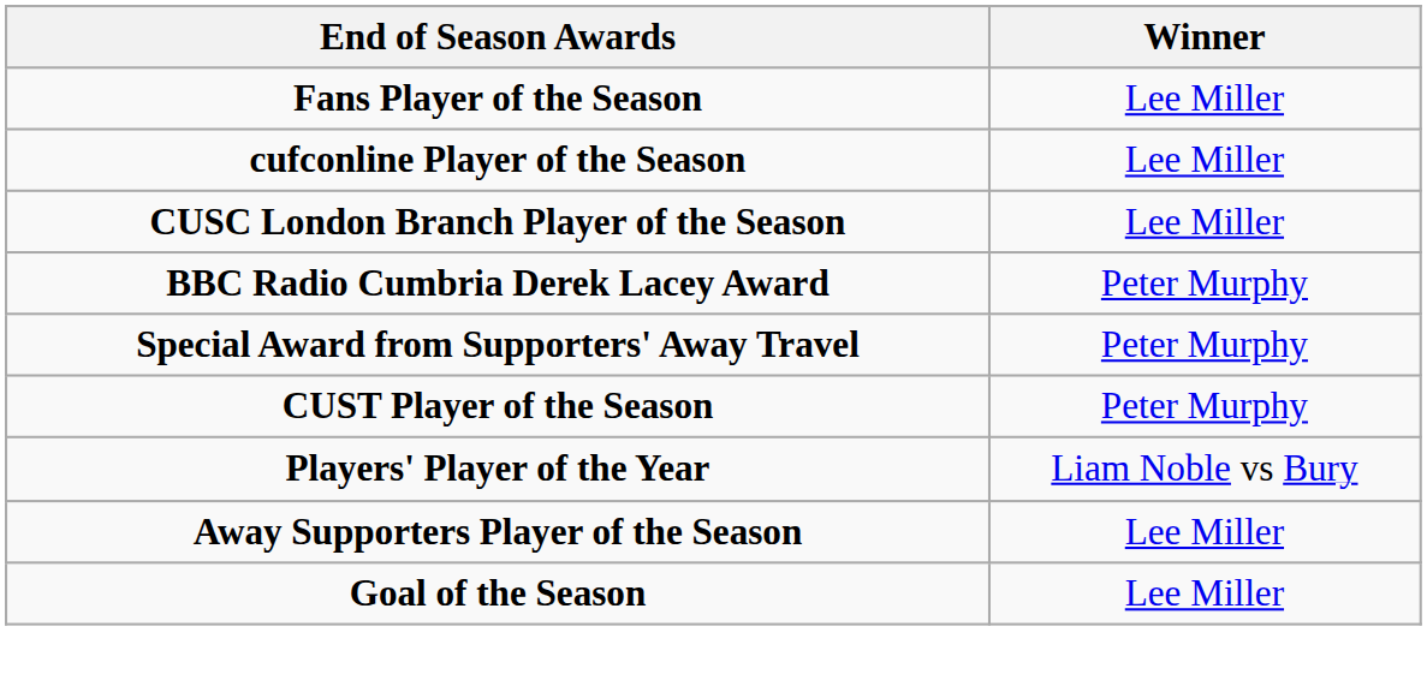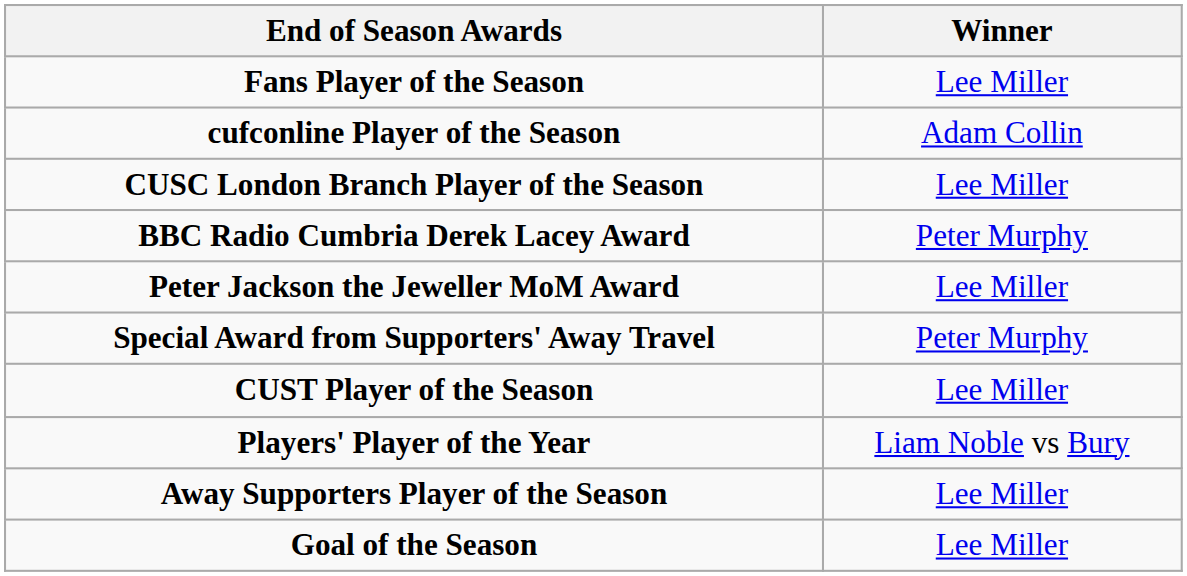 <table class="wikitable" style="text-align:center; font-size:95%;width:65%; text-align:left">
 <tr>
 <th><strong>End of Season Awards</strong></th>
 <th><strong>Winner</strong></th>
 </tr>
 <tr --->
 <td align="center"><strong>Fans Player of the Season</strong></td>
 <td align="center"><a href='#'>Lee Miller</a></td>
 </tr>
 <tr --->
 <td align="center"><strong>cufconline Player of the Season</strong></td>
-<td align="center"><a href='#'>Lee Miller</a></td>
+<td align="center"><a href='#'>Adam Collin</a></td>
 </tr>
 <tr --->
 <td align="center"><strong>CUSC London Branch Player of the Season</strong></td>
 <td align="center"><a href='#'>Lee Miller</a></td>
 </tr>
 <tr --->
 <td align="center"><strong>BBC Radio Cumbria Derek Lacey Award</strong></td>
 <td align="center"><a href='#'>Peter Murphy</a></td>
 </tr>
 <tr --->
+<td align="center"><strong>Peter Jackson the Jeweller MoM Award</strong></td>
+<td align="center"><a href='#'>Lee Miller</a></td>
+</tr>
+<tr --->
 <td align="center"><strong>Special Award from Supporters' Away Travel</strong></td>
 <td align="center"><a href='#'>Peter Murphy</a></td>
 </tr>
 <tr --->
 <td align="center"><strong>CUST Player of the Season</strong></td>
-<td align="center"><a href='#'>Peter Murphy</a></td>
+<td align="center"><a href='#'>Lee Miller</a></td>
 </tr>
 <tr --->
 <td align="center"><strong>Players' Player of the Year</strong></td>
 <td align="center"><a href='#'>Liam Noble</a> vs <a href='#'>Bury</a></td>
 </tr>
 <tr --->
 <td align="center"><strong>Away Supporters Player of the Season</strong></td>
 <td align="center"><a href='#'>Lee Miller</a></td>
 </tr>
 <tr --->
 <td align="center"><strong>Goal of the Season</strong></td>
 <td align="center"><a href='#'>Lee Miller</a></td>
 </tr>
 </table>
